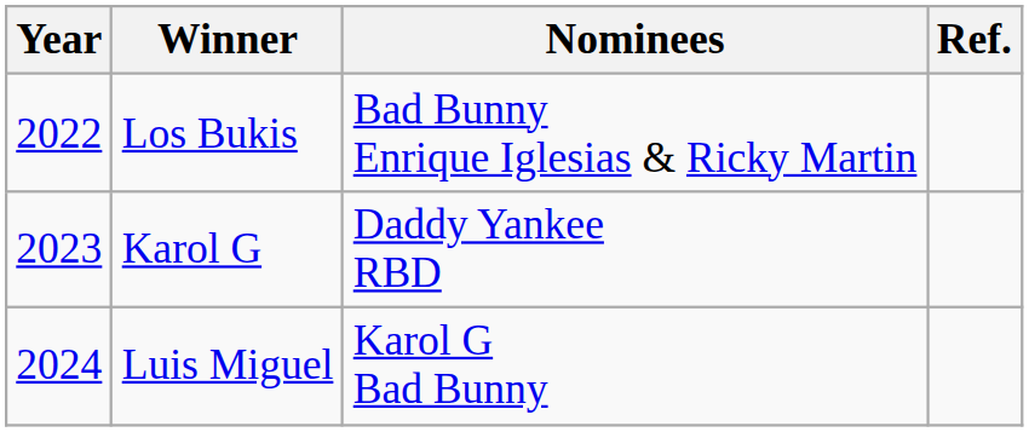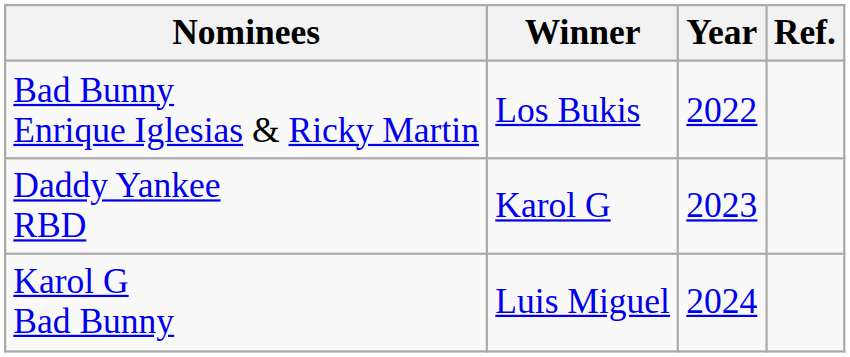 <table class="wikitable">
 <tr>
+<th>Nominees</th>
+<th>Winner</th>
 <th>Year</th>
-<th>Winner</th>
-<th>Nominees</th>
 <th>Ref.</th>
 </tr>
 <tr>
+<td><a href='#'>Bad Bunny</a><br><a href='#'>Enrique Iglesias</a> & <a href='#'>Ricky Martin</a></td>
+<td><a href='#'>Los Bukis</a></td>
 <td><a href='#'>2022</a></td>
-<td><a href='#'>Los Bukis</a></td>
-<td><a href='#'>Bad Bunny</a><br><a href='#'>Enrique Iglesias</a> & <a href='#'>Ricky Martin</a></td>
 <td align="center"><br></td>
 </tr>
 <tr>
+<td><a href='#'>Daddy Yankee</a><br><a href='#'>RBD</a></td>
+<td><a href='#'>Karol G</a></td>
 <td><a href='#'>2023</a></td>
-<td><a href='#'>Karol G</a></td>
-<td><a href='#'>Daddy Yankee</a><br><a href='#'>RBD</a></td>
 <td align="center"><br></td>
 </tr>
 <tr>
+<td><a href='#'>Karol G</a><br><a href='#'>Bad Bunny</a></td>
+<td><a href='#'>Luis Miguel</a></td>
 <td><a href='#'>2024</a></td>
-<td><a href='#'>Luis Miguel</a></td>
-<td><a href='#'>Karol G</a><br><a href='#'>Bad Bunny</a></td>
 <td align="center"><br><br></td>
 </tr>
 </table>
